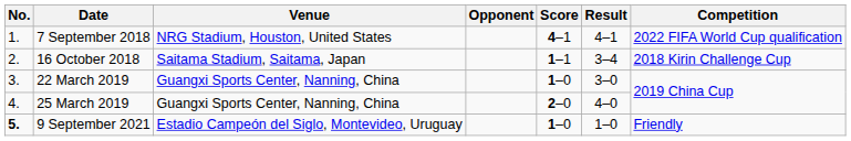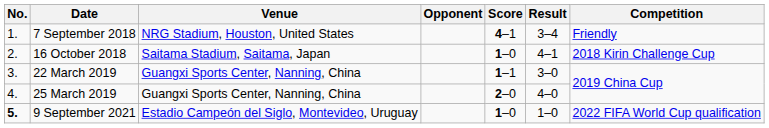 <table class="wikitable" style="font-size:100%;">
 <tr>
 <th>No.</th>
 <th>Date</th>
 <th>Venue</th>
 <th>Opponent</th>
 <th>Score</th>
 <th>Result</th>
 <th>Competition</th>
 </tr>
 <tr>
 <td>1.</td>
 <td>7 September 2018</td>
 <td><a href='#'>NRG Stadium</a>, <a href='#'>Houston</a>, United States</td>
 <td></td>
 <td align=center><strong>4</strong>–1</td>
-<td align=center>4–1</td>
-<td><a href='#'>2022 FIFA World Cup qualification</a></td>
+<td align=center>3–4</td>
+<td><a href='#'>Friendly</a></td>
 </tr>
 <tr>
 <td>2.</td>
 <td>16 October 2018</td>
 <td><a href='#'>Saitama Stadium</a>, <a href='#'>Saitama</a>, Japan</td>
 <td></td>
-<td align=center><strong>1</strong>–1</td>
-<td align=center>3–4</td>
+<td align=center><strong>1</strong>–0</td>
+<td align=center>4–1</td>
 <td><a href='#'>2018 Kirin Challenge Cup</a></td>
 </tr>
 <tr>
 <td>3.</td>
 <td>22 March 2019</td>
 <td><a href='#'>Guangxi Sports Center</a>, <a href='#'>Nanning</a>, China</td>
 <td></td>
-<td align=center><strong>1</strong>–0</td>
+<td align=center><strong>1</strong>–1</td>
 <td align=center>3–0</td>
 <td rowspan=2><a href='#'>2019 China Cup</a></td>
 </tr>
 <tr>
 <td>4.</td>
 <td>25 March 2019</td>
 <td>Guangxi Sports Center, Nanning, China</td>
 <td></td>
 <td align=center><strong>2</strong>–0</td>
 <td align=center>4–0</td>
 </tr>
 <tr>
 <td><strong>5.</strong></td>
 <td>9 September 2021</td>
 <td><a href='#'>Estadio Campeón del Siglo</a>, <a href='#'>Montevideo</a>, Uruguay</td>
 <td></td>
 <td align=center><strong>1</strong>–0</td>
 <td align=center>1–0</td>
-<td><a href='#'>Friendly</a></td>
+<td><a href='#'>2022 FIFA World Cup qualification</a></td>
 </tr>
 </table>
